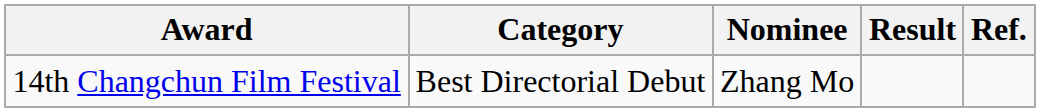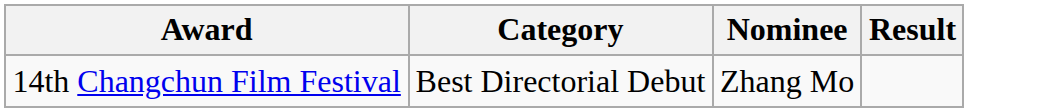 <table class=wikitable>
 <tr>
 <th>Award</th>
 <th>Category</th>
 <th>Nominee</th>
 <th>Result</th>
-<th>Ref.</th>
 </tr>
 <tr>
 <td>14th <a href='#'>Changchun Film Festival</a></td>
 <td>Best Directorial Debut</td>
 <td>Zhang Mo</td>
 <td></td>
-<td></td>
 </tr>
 </table>
